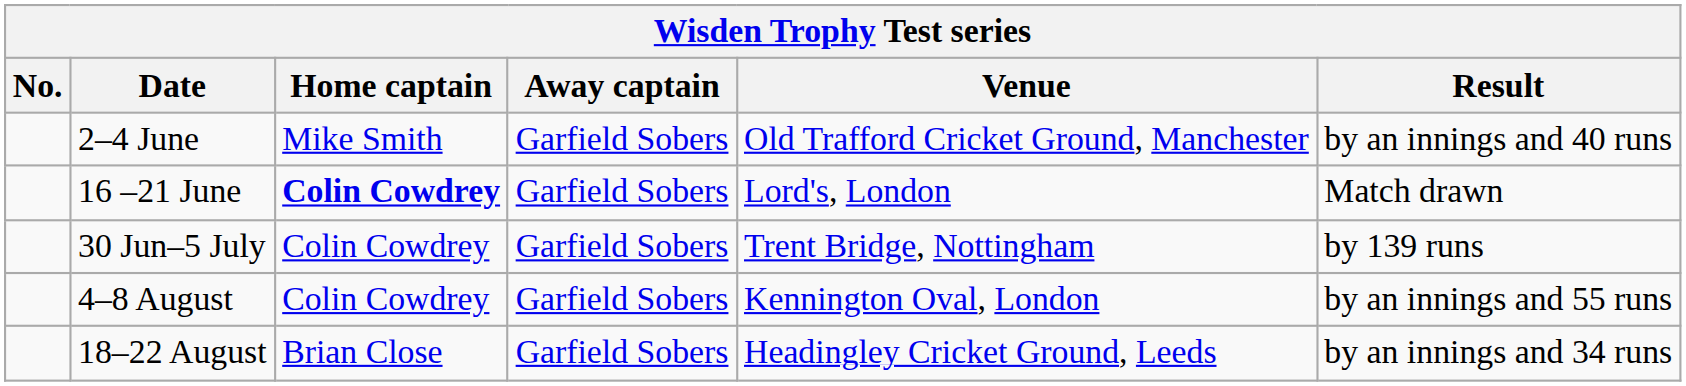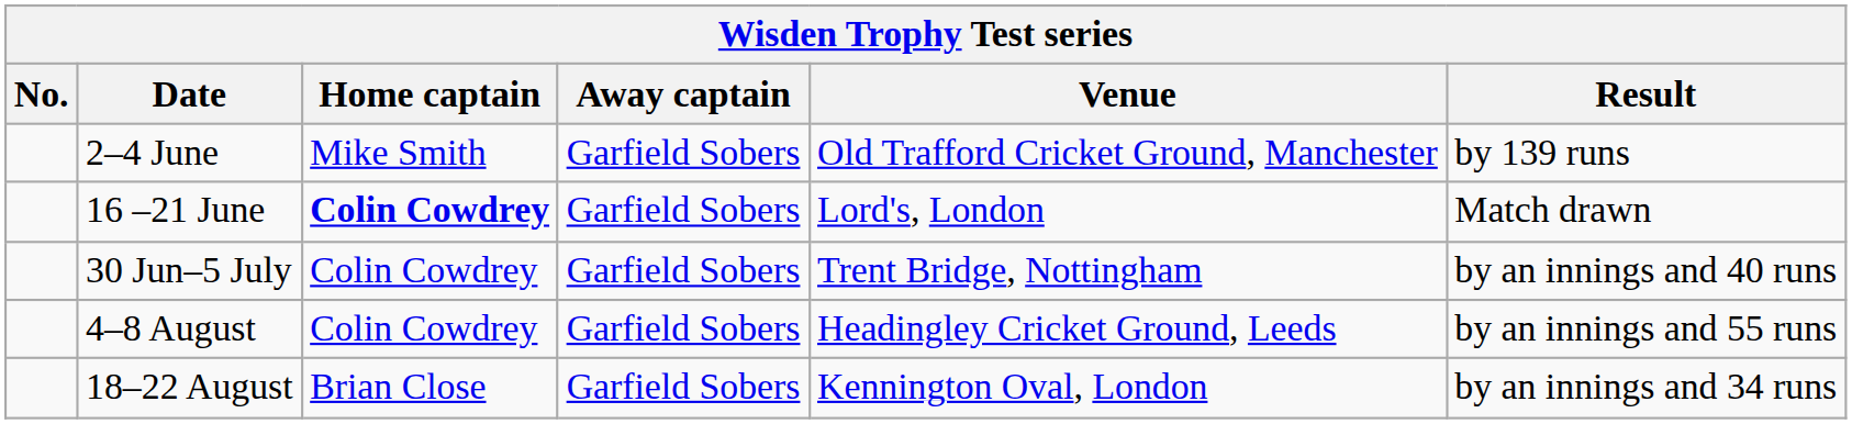 <table class="wikitable">
 <tr>
 <th colspan="9"><a href='#'>Wisden Trophy</a> Test series</th>
 </tr>
 <tr>
 <th>No.</th>
 <th>Date</th>
 <th>Home captain</th>
 <th>Away captain</th>
 <th>Venue</th>
 <th>Result</th>
 </tr>
 <tr>
 <td></td>
 <td>2–4 June</td>
 <td><a href='#'>Mike Smith</a></td>
 <td><a href='#'>Garfield Sobers</a></td>
 <td><a href='#'>Old Trafford Cricket Ground</a>, <a href='#'>Manchester</a></td>
-<td> by an innings and 40 runs</td>
+<td> by 139 runs</td>
 </tr>
 <tr>
 <td></td>
 <td>16 –21 June</td>
 <td><strong><a href='#'>Colin Cowdrey</a></strong></td>
 <td><a href='#'>Garfield Sobers</a></td>
 <td><a href='#'>Lord's</a>, <a href='#'>London</a></td>
 <td>Match drawn</td>
 </tr>
 <tr>
 <td></td>
 <td>30 Jun–5 July</td>
 <td><a href='#'>Colin Cowdrey</a></td>
 <td><a href='#'>Garfield Sobers</a></td>
 <td><a href='#'>Trent Bridge</a>, <a href='#'>Nottingham</a></td>
-<td> by 139 runs</td>
+<td> by an innings and 40 runs</td>
 </tr>
 <tr>
 <td></td>
 <td>4–8 August</td>
 <td><a href='#'>Colin Cowdrey</a></td>
 <td><a href='#'>Garfield Sobers</a></td>
-<td><a href='#'>Kennington Oval</a>, <a href='#'>London</a></td>
+<td><a href='#'>Headingley Cricket Ground</a>, <a href='#'>Leeds</a></td>
 <td> by an innings and 55 runs</td>
 </tr>
 <tr>
 <td></td>
 <td>18–22 August</td>
 <td><a href='#'>Brian Close</a></td>
 <td><a href='#'>Garfield Sobers</a></td>
-<td><a href='#'>Headingley Cricket Ground</a>, <a href='#'>Leeds</a></td>
+<td><a href='#'>Kennington Oval</a>, <a href='#'>London</a></td>
 <td> by an innings and 34 runs</td>
 </tr>
 </table>
